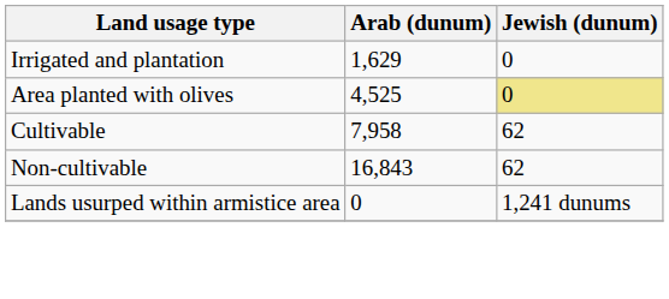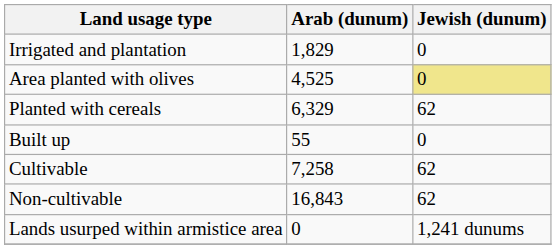 <table class="wikitable" border="1">
 <tr>
 <th>Land usage type</th>
 <th>Arab (dunum)</th>
 <th>Jewish (dunum)</th>
 </tr>
 <tr>
 <td>Irrigated and plantation</td>
-<td>1,629</td>
+<td>1,829</td>
 <td>0</td>
 </tr>
 <tr>
 <td>Area planted with olives</td>
 <td>4,525</td>
 <td style="background: khaki;">0</td>
 </tr>
 <tr>
+<td>Planted with cereals</td>
+<td>6,329</td>
+<td>62</td>
+</tr>
+<tr>
+<td>Built up</td>
+<td>55</td>
+<td>0</td>
+</tr>
+<tr>
 <td>Cultivable</td>
-<td>7,958</td>
+<td>7,258</td>
 <td>62</td>
 </tr>
 <tr>
 <td>Non-cultivable</td>
 <td>16,843</td>
 <td>62</td>
 </tr>
 <tr>
 <td>Lands usurped within armistice area</td>
 <td>0</td>
 <td>1,241 dunums</td>
 </tr>
 <tr bgcolor="#EFEFEF">
 </tr>
 </table>
